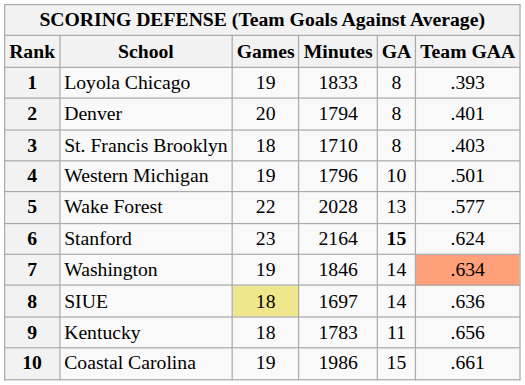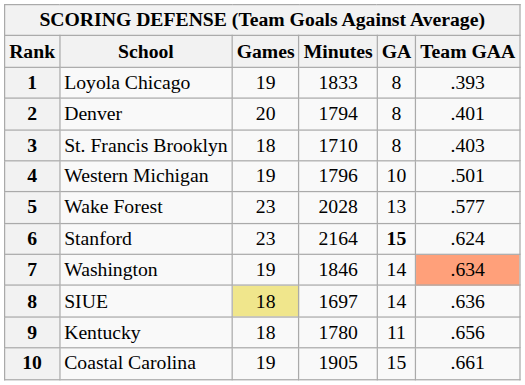 <table class="wikitable">
 <tr>
 <th colspan=6>SCORING DEFENSE (Team Goals Against Average)</th>
 </tr>
 <tr>
 <th>Rank</th>
 <th>School</th>
 <th>Games</th>
 <th>Minutes</th>
 <th>GA</th>
 <th>Team GAA</th>
 </tr>
 <tr>
 <th>1</th>
 <td>Loyola Chicago</td>
 <td style="text-align:center;">19</td>
 <td style="text-align:center;">1833</td>
 <td style="text-align:center;">8</td>
 <td style="text-align:center;">.393</td>
 </tr>
 <tr>
 <th>2</th>
 <td>Denver</td>
 <td style="text-align:center;">20</td>
 <td style="text-align:center;">1794</td>
 <td style="text-align:center;">8</td>
 <td style="text-align:center;">.401</td>
 </tr>
 <tr>
 <th>3</th>
 <td>St. Francis Brooklyn</td>
 <td style="text-align:center;">18</td>
 <td style="text-align:center;">1710</td>
 <td style="text-align:center;">8</td>
 <td style="text-align:center;">.403</td>
 </tr>
 <tr>
 <th>4</th>
 <td>Western Michigan</td>
 <td style="text-align:center;">19</td>
 <td style="text-align:center;">1796</td>
 <td style="text-align:center;">10</td>
 <td style="text-align:center;">.501</td>
 </tr>
 <tr>
 <th>5</th>
 <td>Wake Forest</td>
-<td style="text-align:center;">22</td>
+<td style="text-align:center;">23</td>
 <td style="text-align:center;">2028</td>
 <td style="text-align:center;">13</td>
 <td style="text-align:center;">.577</td>
 </tr>
 <tr>
 <th>6</th>
 <td>Stanford</td>
 <td style="text-align:center;">23</td>
 <td style="text-align:center;">2164</td>
 <td style="text-align:center;"><strong>15</strong></td>
 <td style="text-align:center;">.624</td>
 </tr>
 <tr>
 <th>7</th>
 <td>Washington</td>
 <td style="text-align:center;">19</td>
 <td style="text-align:center;">1846</td>
 <td style="text-align:center;">14</td>
 <td style="background: lightsalmon; text-align:center;">.634</td>
 </tr>
 <tr>
 <th>8</th>
 <td>SIUE</td>
 <td style="background: khaki; text-align:center;">18</td>
 <td style="text-align:center;">1697</td>
 <td style="text-align:center;">14</td>
 <td style="text-align:center;">.636</td>
 </tr>
 <tr>
 <th>9</th>
 <td>Kentucky</td>
 <td style="text-align:center;">18</td>
-<td style="text-align:center;">1783</td>
+<td style="text-align:center;">1780</td>
 <td style="text-align:center;">11</td>
 <td style="text-align:center;">.656</td>
 </tr>
 <tr>
 <th>10</th>
 <td>Coastal Carolina</td>
 <td style="text-align:center;">19</td>
-<td style="text-align:center;">1986</td>
+<td style="text-align:center;">1905</td>
 <td style="text-align:center;">15</td>
 <td style="text-align:center;">.661</td>
 </tr>
 </table>
